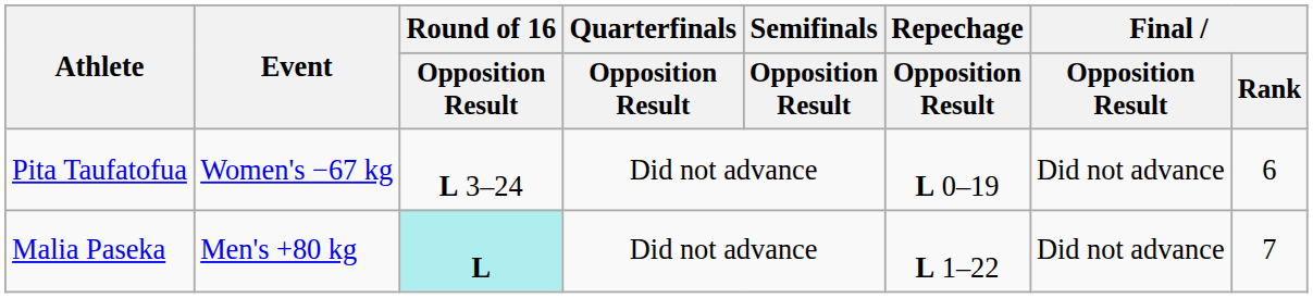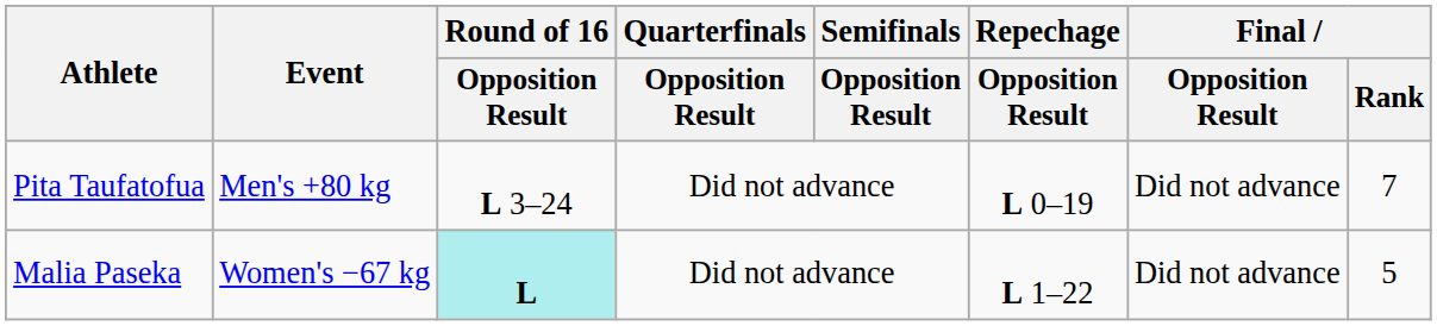 <table class="wikitable" style="font-size:90%;">
 <tr>
 <th rowspan=2>Athlete</th>
 <th rowspan=2>Event</th>
 <th>Round of 16</th>
 <th>Quarterfinals</th>
 <th>Semifinals</th>
 <th>Repechage</th>
 <th colspan=2>Final / </th>
 </tr>
 <tr style="font-size:95%">
 <th>Opposition<br>Result</th>
 <th>Opposition<br>Result</th>
 <th>Opposition<br>Result</th>
 <th>Opposition<br>Result</th>
 <th>Opposition<br>Result</th>
 <th>Rank</th>
 </tr>
 <tr align=center>
 <td align=left><a href='#'>Pita Taufatofua</a></td>
-<td align=left><a href='#'>Women's −67 kg</a></td>
+<td align=left><a href='#'>Men's +80 kg</a></td>
 <td><br><strong>L</strong> 3–24 </td>
 <td colspan="2">Did not advance</td>
 <td><br><strong>L</strong> 0–19</td>
 <td>Did not advance</td>
-<td>6</td>
+<td>7</td>
 </tr>
 <tr align=center>
 <td align=left><a href='#'>Malia Paseka</a></td>
-<td align=left><a href='#'>Men's +80 kg</a></td>
+<td align=left><a href='#'>Women's −67 kg</a></td>
 <td style="background: paleturquoise;"><br><strong>L</strong> </td>
 <td colspan=2>Did not advance</td>
 <td><br><strong>L</strong> 1–22 </td>
 <td>Did not advance</td>
-<td>7</td>
+<td>5</td>
 </tr>
 </table>
